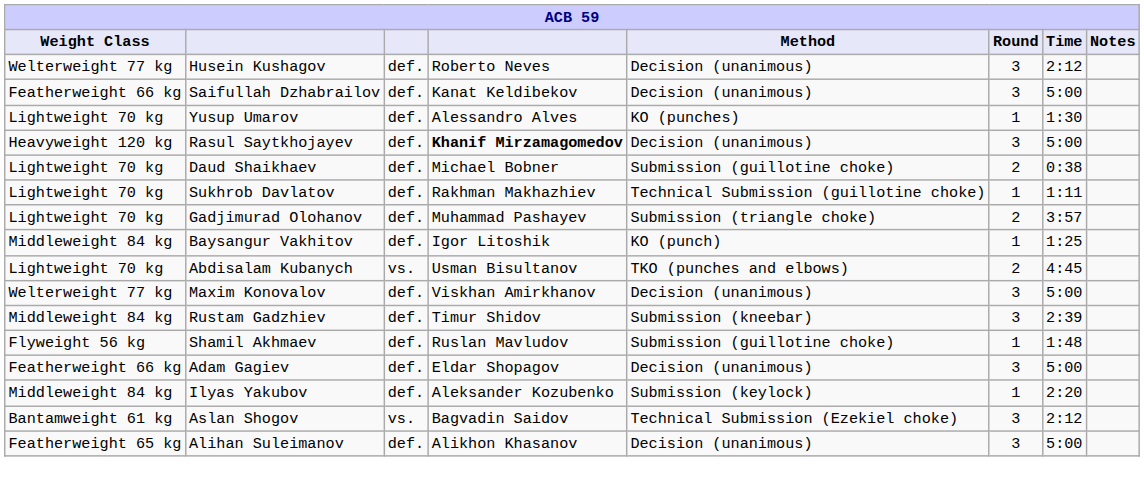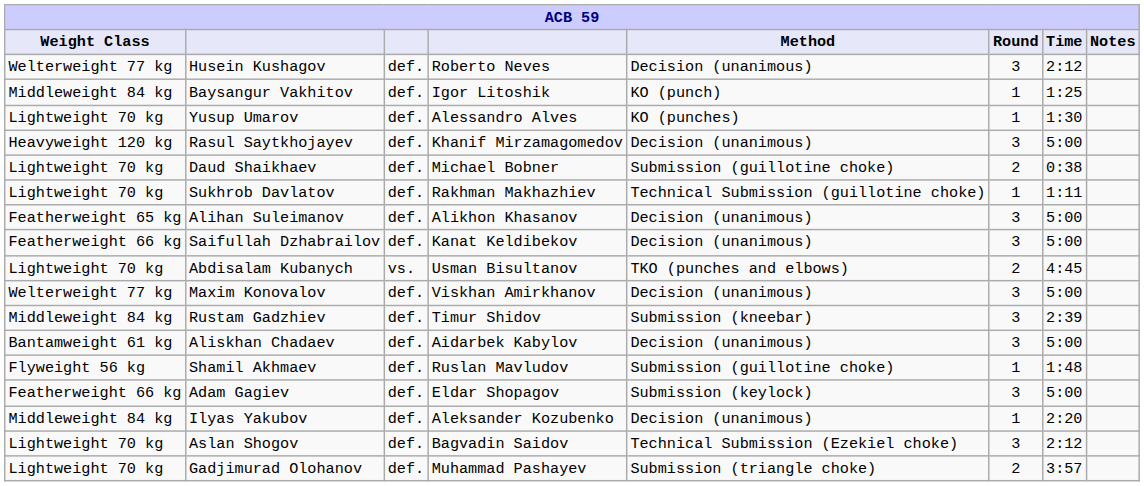 <table class="wikitable" style="font-size: 80%;">
 <tr>
 <th colspan="8" style="background-color: #ccf; color: #000080; text-align: center;"><strong>ACB 59</strong></th>
 </tr>
 <tr>
 <th colspan="1" style="background-color: #E6E8FA; color: #000000; text-align: center;">Weight Class</th>
 <th colspan="1" style="background-color: #E6E8FA; color: #000000; text-align: center;"></th>
 <th colspan="1" style="background-color: #E6E8FA; color: #000000; text-align: center;"></th>
 <th colspan="1" style="background-color: #E6E8FA; color: #000000; text-align: center;"></th>
 <th colspan="1" style="background-color: #E6E8FA; color: #000000; text-align: center;">Method</th>
 <th colspan="1" style="background-color: #E6E8FA; color: #000000; text-align: center;">Round</th>
 <th colspan="1" style="background-color: #E6E8FA; color: #000000; text-align: center;">Time</th>
 <th colspan="1" style="background-color: #E6E8FA; color: #000000; text-align: center;">Notes</th>
 </tr>
 <tr>
 <td>Welterweight 77 kg</td>
 <td> Husein Kushagov</td>
 <td>def.</td>
 <td> Roberto Neves</td>
 <td>Decision (unanimous)</td>
 <td align=center>3</td>
 <td align=center>2:12</td>
 <td></td>
 </tr>
 <tr>
-<td>Featherweight 66 kg</td>
-<td> Saifullah Dzhabrailov</td>
+<td>Middleweight 84 kg</td>
+<td> Baysangur Vakhitov</td>
 <td>def.</td>
-<td> Kanat Keldibekov</td>
-<td>Decision (unanimous)</td>
-<td align=center>3</td>
-<td align=center>5:00</td>
+<td> Igor Litoshik</td>
+<td>KO (punch)</td>
+<td align=center>1</td>
+<td align=center>1:25</td>
 <td></td>
 </tr>
 <tr>
 <td>Lightweight 70 kg</td>
 <td> Yusup Umarov</td>
 <td>def.</td>
 <td> Alessandro Alves</td>
 <td>KO (punches)</td>
 <td align=center>1</td>
 <td align=center>1:30</td>
 <td></td>
 </tr>
 <tr>
 <td>Heavyweight 120 kg</td>
 <td> Rasul Saytkhojayev</td>
 <td>def.</td>
-<td><strong> Khanif Mirzamagomedov</strong></td>
+<td> Khanif Mirzamagomedov</td>
 <td>Decision (unanimous)</td>
 <td align=center>3</td>
 <td align=center>5:00</td>
 <td></td>
 </tr>
 <tr>
 <td>Lightweight 70 kg</td>
 <td> Daud Shaikhaev</td>
 <td>def.</td>
 <td> Michael Bobner</td>
 <td>Submission (guillotine choke)</td>
 <td align=center>2</td>
 <td align=center>0:38</td>
 <td></td>
 </tr>
 <tr>
 <td>Lightweight 70 kg</td>
 <td> Sukhrob Davlatov</td>
 <td>def.</td>
 <td> Rakhman Makhazhiev</td>
 <td>Technical Submission (guillotine choke)</td>
 <td align=center>1</td>
 <td align=center>1:11</td>
 <td></td>
 </tr>
 <tr>
-<td>Lightweight 70 kg</td>
-<td> Gadjimurad Olohanov</td>
+<td>Featherweight  65 kg</td>
+<td> Alihan Suleimanov</td>
 <td>def.</td>
-<td> Muhammad Pashayev</td>
-<td>Submission (triangle choke)</td>
-<td align=center>2</td>
-<td align=center>3:57</td>
+<td> Alikhon Khasanov</td>
+<td>Decision (unanimous)</td>
+<td align=center>3</td>
+<td align=center>5:00</td>
 <td></td>
 </tr>
 <tr>
-<td>Middleweight 84 kg</td>
-<td> Baysangur Vakhitov</td>
+<td>Featherweight 66 kg</td>
+<td> Saifullah Dzhabrailov</td>
 <td>def.</td>
-<td> Igor Litoshik</td>
-<td>KO (punch)</td>
-<td align=center>1</td>
-<td align=center>1:25</td>
+<td> Kanat Keldibekov</td>
+<td>Decision (unanimous)</td>
+<td align=center>3</td>
+<td align=center>5:00</td>
 <td></td>
 </tr>
 <tr>
 <td>Lightweight 70 kg</td>
 <td> Abdisalam Kubanych</td>
 <td>vs.</td>
 <td> Usman Bisultanov</td>
 <td>TKO (punches and elbows)</td>
 <td align=center>2</td>
 <td align=center>4:45</td>
 <td></td>
 </tr>
 <tr>
 <td>Welterweight 77 kg</td>
 <td> Maxim Konovalov</td>
 <td>def.</td>
 <td> Viskhan Amirkhanov</td>
 <td>Decision (unanimous)</td>
 <td align=center>3</td>
 <td align=center>5:00</td>
 <td></td>
 </tr>
 <tr>
 <td>Middleweight 84 kg</td>
 <td> Rustam Gadzhiev</td>
 <td>def.</td>
 <td> Timur Shidov</td>
 <td>Submission (kneebar)</td>
 <td align=center>3</td>
 <td align=center>2:39</td>
 <td></td>
 </tr>
 <tr>
+<td>Bantamweight 61 kg</td>
+<td> Aliskhan Chadaev</td>
+<td>def.</td>
+<td> Aidarbek Kabylov</td>
+<td>Decision (unanimous)</td>
+<td align=center>3</td>
+<td align=center>5:00</td>
+<td></td>
+</tr>
+<tr>
 <td>Flyweight 56 kg</td>
 <td> Shamil Akhmaev</td>
 <td>def.</td>
 <td> Ruslan Mavludov</td>
 <td>Submission (guillotine choke)</td>
 <td align=center>1</td>
 <td align=center>1:48</td>
 <td></td>
 </tr>
 <tr>
 <td>Featherweight 66 kg</td>
 <td> Adam Gagiev</td>
 <td>def.</td>
 <td> Eldar Shopagov</td>
-<td>Decision (unanimous)</td>
+<td>Submission (keylock)</td>
 <td align=center>3</td>
 <td align=center>5:00</td>
 <td></td>
 </tr>
 <tr>
 <td>Middleweight 84 kg</td>
 <td> Ilyas Yakubov</td>
 <td>def.</td>
 <td> Aleksander Kozubenko</td>
-<td>Submission (keylock)</td>
+<td>Decision (unanimous)</td>
 <td align=center>1</td>
 <td align=center>2:20</td>
 <td></td>
 </tr>
 <tr>
-<td>Bantamweight 61 kg</td>
+<td>Lightweight 70 kg</td>
 <td> Aslan Shogov</td>
-<td>vs.</td>
+<td>def.</td>
 <td> Bagvadin Saidov</td>
 <td>Technical Submission (Ezekiel choke)</td>
 <td align=center>3</td>
 <td align=center>2:12</td>
 <td></td>
 </tr>
 <tr>
-<td>Featherweight  65 kg</td>
-<td> Alihan Suleimanov</td>
+<td>Lightweight 70 kg</td>
+<td> Gadjimurad Olohanov</td>
 <td>def.</td>
-<td> Alikhon Khasanov</td>
-<td>Decision (unanimous)</td>
-<td align=center>3</td>
-<td align=center>5:00</td>
+<td> Muhammad Pashayev</td>
+<td>Submission (triangle choke)</td>
+<td align=center>2</td>
+<td align=center>3:57</td>
 <td></td>
 </tr>
 </table>
